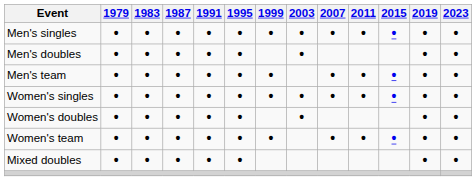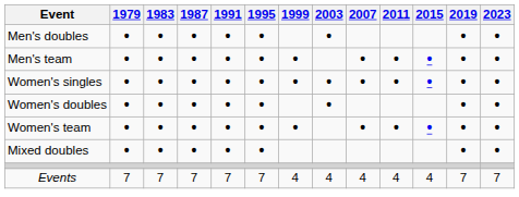 <table class="wikitable" style="text-align:center">
 <tr>
 <th>Event</th>
 <th><a href='#'>1979</a></th>
 <th><a href='#'>1983</a></th>
 <th><a href='#'>1987</a></th>
 <th><a href='#'>1991</a></th>
 <th><a href='#'>1995</a></th>
 <th><a href='#'>1999</a></th>
 <th><a href='#'>2003</a></th>
 <th><a href='#'>2007</a></th>
 <th><a href='#'>2011</a></th>
 <th><a href='#'>2015</a></th>
 <th><a href='#'>2019</a></th>
 <th><a href='#'>2023</a></th>
-</tr>
-<tr>
-<td align=left>Men's singles</td>
-<td><big><strong>•</strong></big></td>
-<td><big><strong>•</strong></big></td>
-<td><big><strong>•</strong></big></td>
-<td><big><strong>•</strong></big></td>
-<td><big><strong>•</strong></big></td>
-<td><big><strong>•</strong></big></td>
-<td><big><strong>•</strong></big></td>
-<td><big><strong>•</strong></big></td>
-<td><big><strong>•</strong></big></td>
-<td><big><strong><a href='#'>•</a></strong></big></td>
-<td><big><strong>•</strong></big></td>
-<td><big><strong>•</strong></big></td>
 </tr>
 <tr>
 <td align=left>Men's doubles</td>
 <td><big><strong>•</strong></big></td>
 <td><big><strong>•</strong></big></td>
 <td><big><strong>•</strong></big></td>
 <td><big><strong>•</strong></big></td>
 <td><big><strong>•</strong></big></td>
 <td></td>
 <td><big><strong>•</strong></big></td>
 <td></td>
 <td></td>
 <td></td>
 <td><big><strong>•</strong></big></td>
 <td><big><strong>•</strong></big></td>
 </tr>
 <tr>
 <td align=left>Men's team</td>
 <td><big><strong>•</strong></big></td>
 <td><big><strong>•</strong></big></td>
 <td><big><strong>•</strong></big></td>
 <td><big><strong>•</strong></big></td>
 <td><big><strong>•</strong></big></td>
 <td><big><strong>•</strong></big></td>
 <td></td>
 <td><big><strong>•</strong></big></td>
 <td><big><strong>•</strong></big></td>
 <td><big><strong><a href='#'>•</a></strong></big></td>
 <td><big><strong>•</strong></big></td>
 <td><big><strong>•</strong></big></td>
 </tr>
 <tr>
 <td align=left>Women's singles</td>
 <td><big><strong>•</strong></big></td>
 <td><big><strong>•</strong></big></td>
 <td><big><strong>•</strong></big></td>
 <td><big><strong>•</strong></big></td>
 <td><big><strong>•</strong></big></td>
 <td><big><strong>•</strong></big></td>
 <td><big><strong>•</strong></big></td>
 <td><big><strong>•</strong></big></td>
 <td><big><strong>•</strong></big></td>
 <td><big><strong><a href='#'>•</a></strong></big></td>
 <td><big><strong>•</strong></big></td>
 <td><big><strong>•</strong></big></td>
 </tr>
 <tr>
 <td align=left>Women's doubles</td>
 <td><big><strong>•</strong></big></td>
 <td><big><strong>•</strong></big></td>
 <td><big><strong>•</strong></big></td>
 <td><big><strong>•</strong></big></td>
 <td><big><strong>•</strong></big></td>
 <td></td>
 <td><big><strong>•</strong></big></td>
 <td></td>
 <td></td>
 <td></td>
 <td><big><strong>•</strong></big></td>
 <td><big><strong>•</strong></big></td>
 </tr>
 <tr>
 <td align=left>Women's team</td>
 <td><big><strong>•</strong></big></td>
 <td><big><strong>•</strong></big></td>
 <td><big><strong>•</strong></big></td>
 <td><big><strong>•</strong></big></td>
 <td><big><strong>•</strong></big></td>
 <td><big><strong>•</strong></big></td>
 <td></td>
 <td><big><strong>•</strong></big></td>
 <td><big><strong>•</strong></big></td>
 <td><big><strong><a href='#'>•</a></strong></big></td>
 <td><big><strong>•</strong></big></td>
 <td><big><strong>•</strong></big></td>
 </tr>
 <tr>
 <td align=left>Mixed doubles</td>
 <td><big><strong>•</strong></big></td>
 <td><big><strong>•</strong></big></td>
 <td><big><strong>•</strong></big></td>
 <td><big><strong>•</strong></big></td>
 <td><big><strong>•</strong></big></td>
 <td></td>
 <td></td>
 <td></td>
 <td></td>
 <td></td>
 <td><big><strong>•</strong></big></td>
 <td><big><strong>•</strong></big></td>
 </tr>
 <tr bgcolor=lightgray>
 <td colspan=12></td>
 <td></td>
 </tr>
+<tr>
+<td><em>Events</em></td>
+<td>7</td>
+<td>7</td>
+<td>7</td>
+<td>7</td>
+<td>7</td>
+<td>4</td>
+<td>4</td>
+<td>4</td>
+<td>4</td>
+<td>4</td>
+<td>7</td>
+<td>7</td>
+</tr>
 </table>
